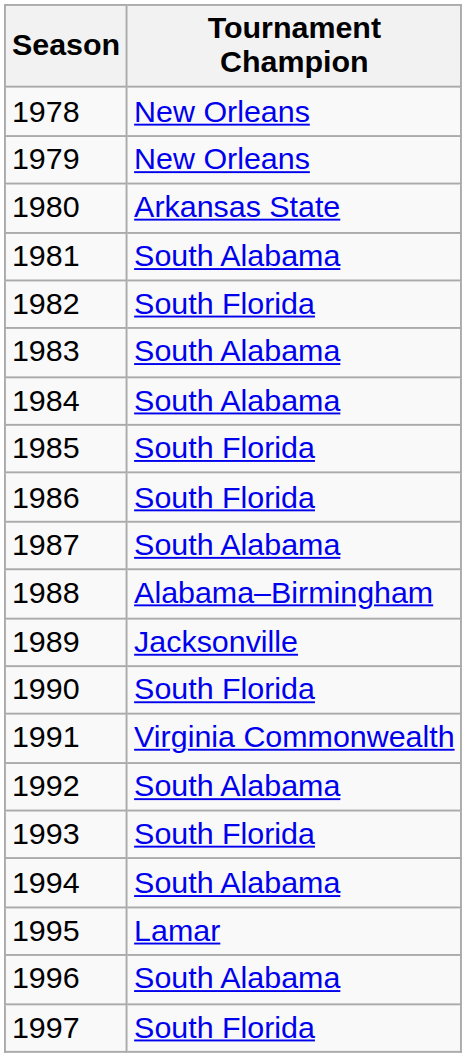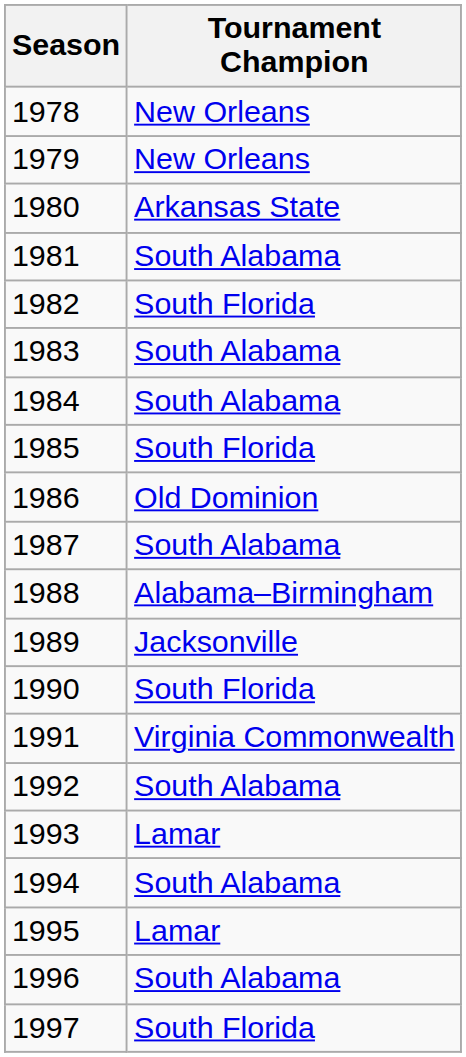 <table class="wikitable">
 <tr>
 <th>Season</th>
 <th>Tournament<br>Champion</th>
 </tr>
 <tr>
 <td>1978</td>
 <td><a href='#'>New Orleans</a></td>
 </tr>
 <tr>
 <td>1979</td>
 <td><a href='#'>New Orleans</a></td>
 </tr>
 <tr>
 <td>1980</td>
 <td><a href='#'>Arkansas State</a></td>
 </tr>
 <tr>
 <td>1981</td>
 <td><a href='#'>South Alabama</a></td>
 </tr>
 <tr>
 <td>1982</td>
 <td><a href='#'>South Florida</a></td>
 </tr>
 <tr>
 <td>1983</td>
 <td><a href='#'>South Alabama</a></td>
 </tr>
 <tr>
 <td>1984</td>
 <td><a href='#'>South Alabama</a></td>
 </tr>
 <tr>
 <td>1985</td>
 <td><a href='#'>South Florida</a></td>
 </tr>
 <tr>
 <td>1986</td>
-<td><a href='#'>South Florida</a></td>
+<td><a href='#'>Old Dominion</a></td>
 </tr>
 <tr>
 <td>1987</td>
 <td><a href='#'>South Alabama</a></td>
 </tr>
 <tr>
 <td>1988</td>
 <td><a href='#'>Alabama–Birmingham</a></td>
 </tr>
 <tr>
 <td>1989</td>
 <td><a href='#'>Jacksonville</a></td>
 </tr>
 <tr>
 <td>1990</td>
 <td><a href='#'>South Florida</a></td>
 </tr>
 <tr>
 <td>1991</td>
 <td><a href='#'>Virginia Commonwealth</a></td>
 </tr>
 <tr>
 <td>1992</td>
 <td><a href='#'>South Alabama</a></td>
 </tr>
 <tr>
 <td>1993</td>
-<td><a href='#'>South Florida</a></td>
+<td><a href='#'>Lamar</a></td>
 </tr>
 <tr>
 <td>1994</td>
 <td><a href='#'>South Alabama</a></td>
 </tr>
 <tr>
 <td>1995</td>
 <td><a href='#'>Lamar</a></td>
 </tr>
 <tr>
 <td>1996</td>
 <td><a href='#'>South Alabama</a></td>
 </tr>
 <tr>
 <td>1997</td>
 <td><a href='#'>South Florida</a></td>
 </tr>
 </table>
